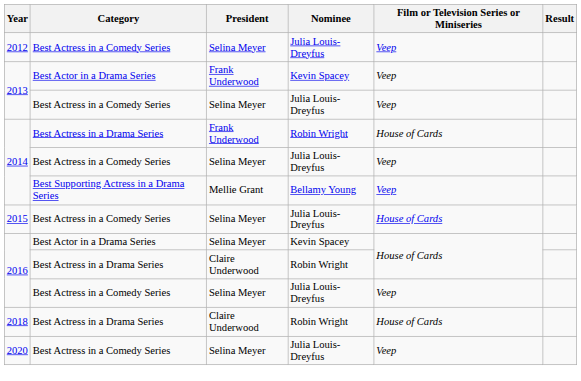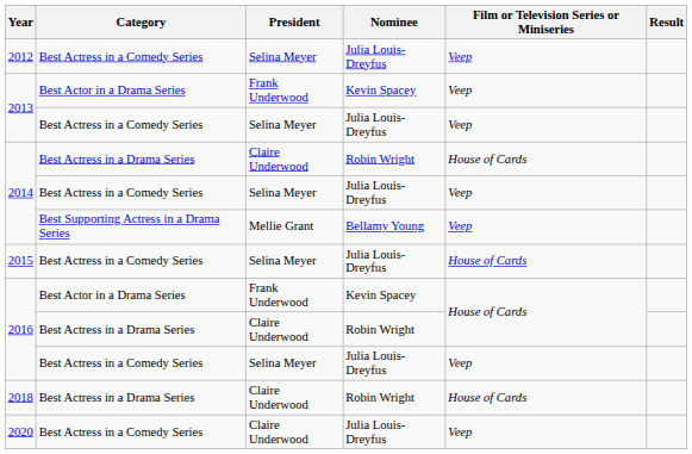 <table class="wikitable sortable">
 <tr>
 <th>Year</th>
 <th>Category</th>
 <th>President</th>
 <th>Nominee</th>
 <th>Film or Television Series or Miniseries</th>
 <th>Result</th>
 </tr>
 <tr>
 <td><a href='#'>2012</a></td>
 <td><a href='#'>Best Actress in a Comedy Series</a></td>
 <td><a href='#'>Selina Meyer</a></td>
 <td><a href='#'>Julia Louis-Dreyfus</a></td>
 <td><em><a href='#'>Veep</a></em></td>
 <td></td>
 </tr>
 <tr>
 <td rowspan=2><a href='#'>2013</a></td>
 <td><a href='#'>Best Actor in a Drama Series</a></td>
 <td><a href='#'>Frank Underwood</a></td>
 <td><a href='#'>Kevin Spacey</a></td>
 <td><em>Veep</em></td>
 <td></td>
 </tr>
 <tr>
 <td>Best Actress in a Comedy Series</td>
 <td>Selina Meyer</td>
 <td>Julia Louis-Dreyfus</td>
 <td><em>Veep</em></td>
 <td></td>
 </tr>
 <tr>
 <td rowspan=3><a href='#'>2014</a></td>
 <td><a href='#'>Best Actress in a Drama Series</a></td>
-<td><a href='#'>Frank Underwood</a></td>
+<td><a href='#'>Claire Underwood</a></td>
 <td><a href='#'>Robin Wright</a></td>
 <td><em>House of Cards</em></td>
 <td></td>
 </tr>
 <tr>
 <td>Best Actress in a Comedy Series</td>
 <td>Selina Meyer</td>
 <td>Julia Louis-Dreyfus</td>
 <td><em>Veep</em></td>
 <td></td>
 </tr>
 <tr>
 <td><a href='#'>Best Supporting Actress in a Drama Series</a></td>
 <td>Mellie Grant</td>
 <td><a href='#'>Bellamy Young</a></td>
 <td><em><a href='#'>Veep</a></em></td>
 <td></td>
 </tr>
 <tr>
 <td><a href='#'>2015</a></td>
 <td>Best Actress in a Comedy Series</td>
 <td>Selina Meyer</td>
 <td>Julia Louis-Dreyfus</td>
 <td><em><a href='#'>House of Cards</a></em></td>
 <td></td>
 </tr>
 <tr>
 <td rowspan=3><a href='#'>2016</a></td>
 <td>Best Actor in a Drama Series</td>
-<td>Selina Meyer</td>
+<td>Frank Underwood</td>
 <td>Kevin Spacey</td>
 <td rowspan=2><em>House of Cards</em></td>
 <td></td>
 </tr>
 <tr>
 <td>Best Actress in a Drama Series</td>
 <td>Claire Underwood</td>
 <td>Robin Wright</td>
 <td></td>
 </tr>
 <tr>
 <td>Best Actress in a Comedy Series</td>
 <td>Selina Meyer</td>
 <td>Julia Louis-Dreyfus</td>
 <td><em>Veep</em></td>
 <td></td>
 </tr>
 <tr>
 <td><a href='#'>2018</a></td>
 <td>Best Actress in a Drama Series</td>
 <td>Claire Underwood</td>
 <td>Robin Wright</td>
 <td><em>House of Cards</em></td>
 <td></td>
 </tr>
 <tr>
 <td><a href='#'>2020</a></td>
 <td>Best Actress in a Comedy Series</td>
-<td>Selina Meyer</td>
+<td>Claire Underwood</td>
 <td>Julia Louis-Dreyfus</td>
 <td><em>Veep</em></td>
 <td></td>
 </tr>
 </table>
